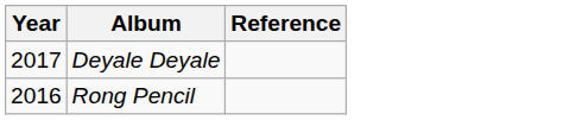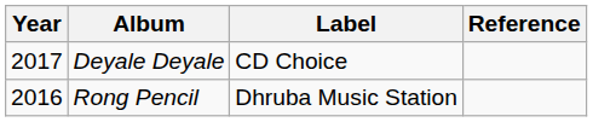 <table class="wikitable">
 <tr>
 <th>Year</th>
 <th>Album</th>
+<th>Label</th>
 <th>Reference</th>
 </tr>
 <tr>
 <td>2017</td>
 <td><em>Deyale Deyale</em></td>
+<td>CD Choice</td>
 <td></td>
 </tr>
 <tr>
 <td>2016</td>
 <td><em>Rong Pencil</em></td>
+<td>Dhruba Music Station</td>
 <td></td>
 </tr>
 </table>
